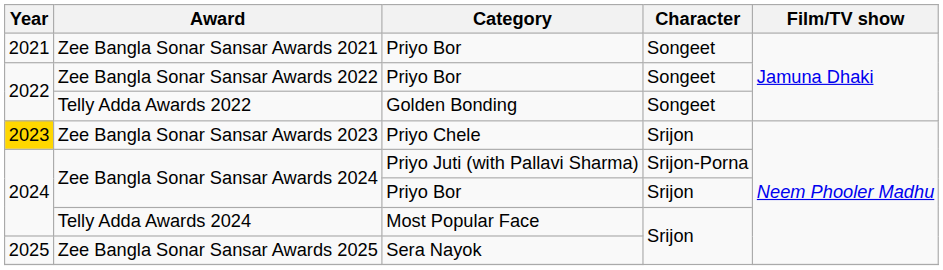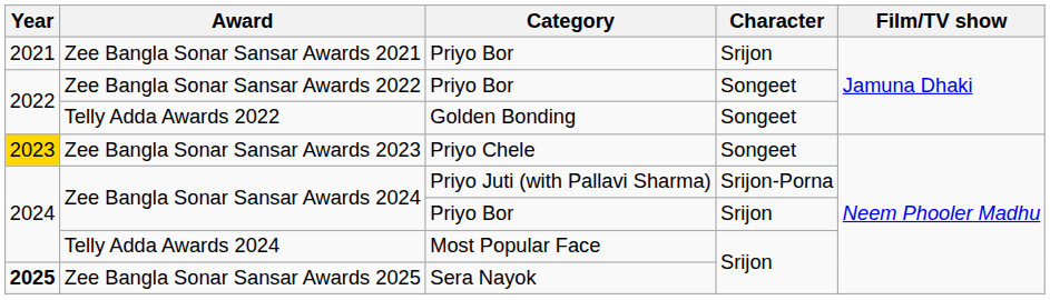 <table class="wikitable sortable">
 <tr>
 <th>Year</th>
 <th>Award</th>
 <th>Category</th>
 <th>Character</th>
 <th>Film/TV show</th>
 </tr>
 <tr>
 <td>2021</td>
 <td>Zee Bangla Sonar Sansar Awards 2021</td>
 <td>Priyo Bor</td>
-<td>Songeet</td>
+<td>Srijon</td>
 <td rowspan="3"><a href='#'>Jamuna Dhaki</a></td>
 </tr>
 <tr>
 <td rowspan="2">2022</td>
 <td>Zee Bangla Sonar Sansar Awards 2022</td>
 <td>Priyo Bor</td>
 <td>Songeet</td>
 </tr>
 <tr>
 <td>Telly Adda Awards 2022</td>
 <td>Golden Bonding</td>
 <td>Songeet</td>
 </tr>
 <tr>
 <td style="background: gold;">2023</td>
 <td>Zee Bangla Sonar Sansar Awards 2023</td>
 <td>Priyo Chele</td>
-<td>Srijon</td>
+<td>Songeet</td>
 <td rowspan="5"><em><a href='#'>Neem Phooler Madhu</a></em></td>
 </tr>
 <tr>
 <td rowspan="3">2024</td>
 <td rowspan="2">Zee Bangla Sonar Sansar Awards 2024</td>
 <td>Priyo Juti (with Pallavi Sharma)</td>
 <td>Srijon-Porna </td>
 </tr>
 <tr>
 <td>Priyo Bor</td>
 <td>Srijon</td>
 </tr>
 <tr>
 <td>Telly Adda Awards 2024</td>
 <td>Most Popular Face</td>
 <td rowspan="3">Srijon</td>
 </tr>
 <tr>
-<td>2025</td>
+<td><strong>2025</strong></td>
 <td>Zee Bangla Sonar Sansar Awards 2025</td>
 <td>Sera Nayok</td>
 </tr>
 <tr>
 </tr>
 </table>
